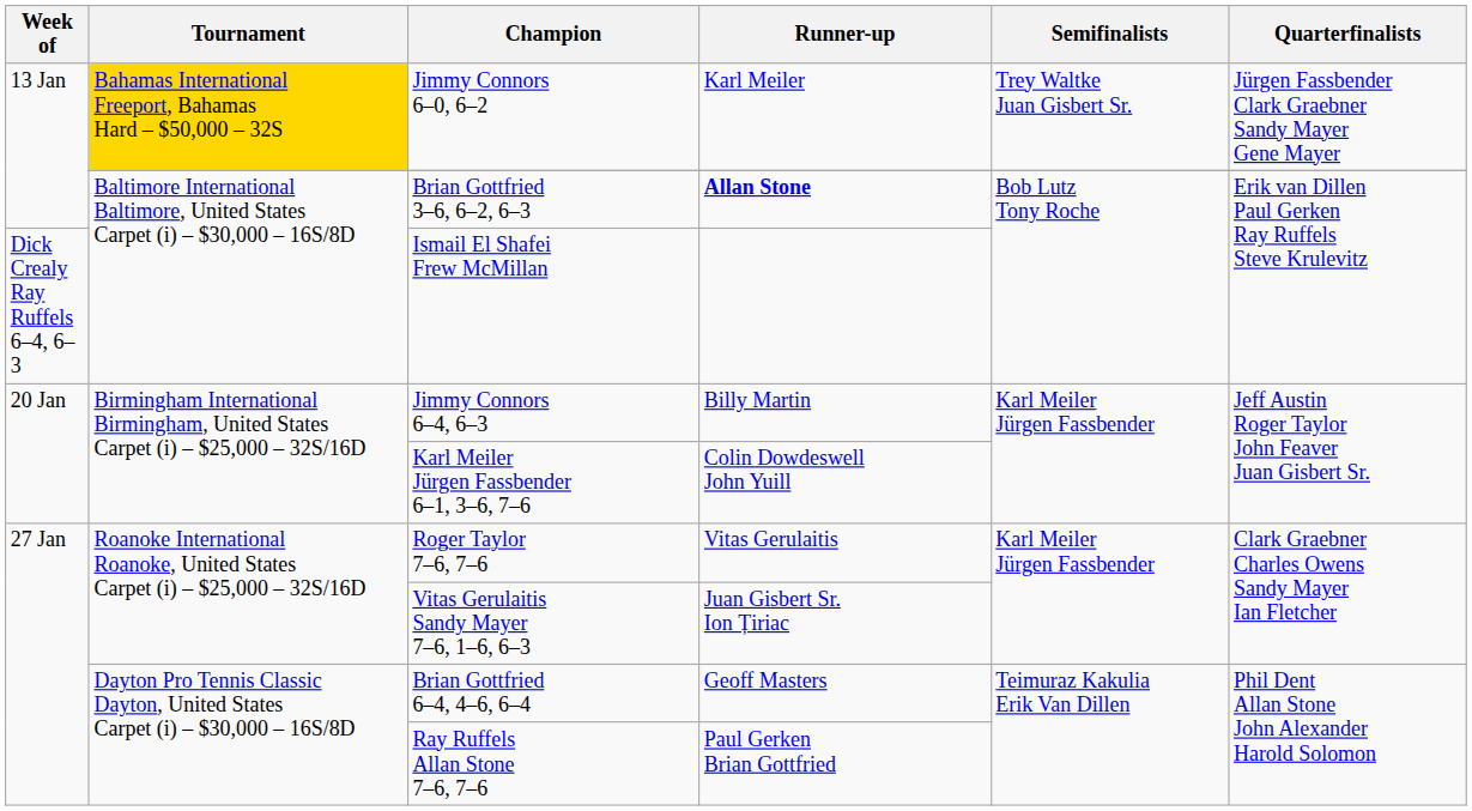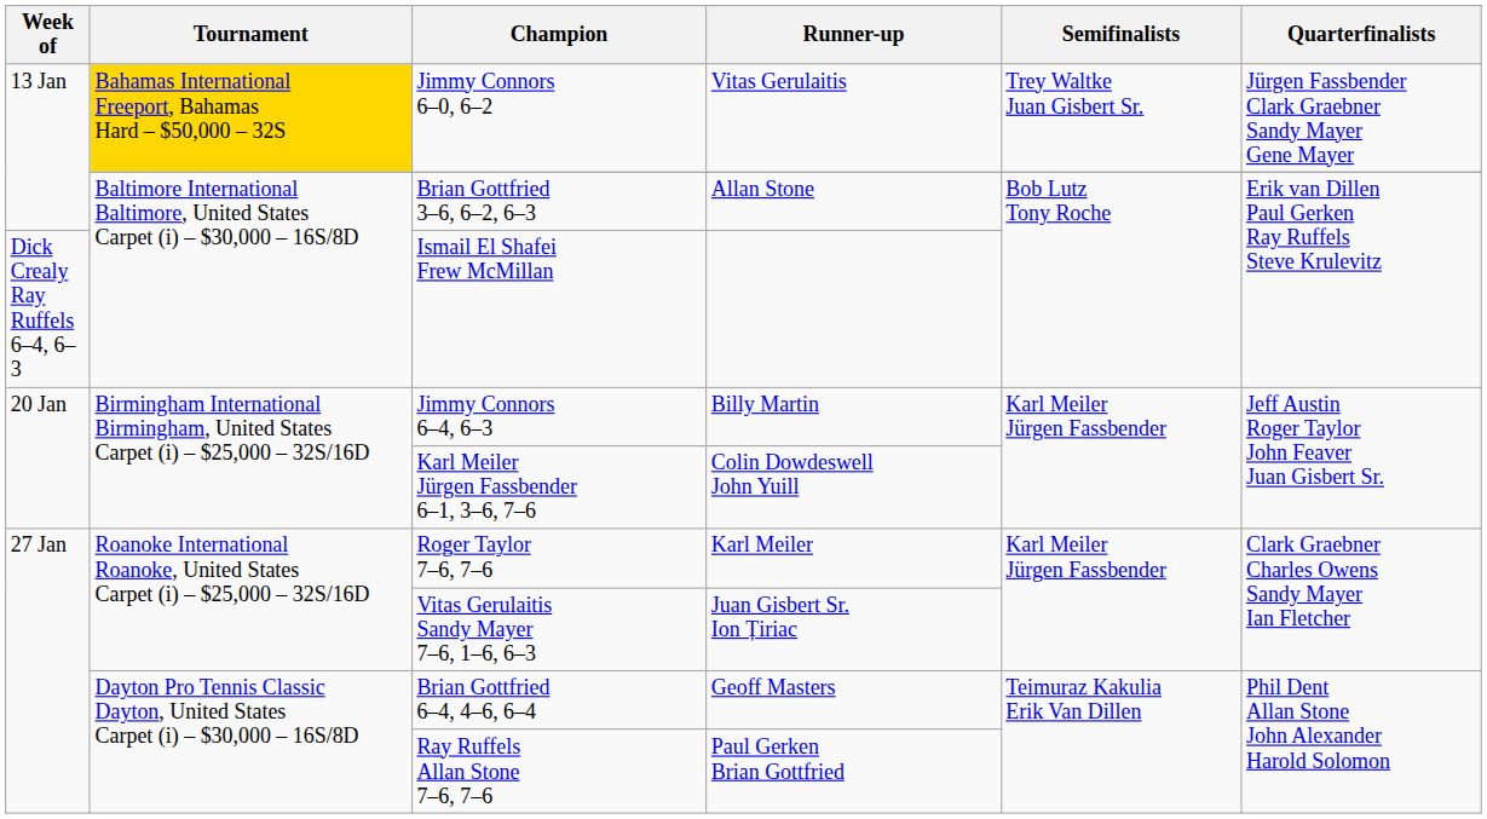 <table class="wikitable">
 <tr>
 <th style="width:55px;">Week of</th>
 <th style="width:230px;">Tournament</th>
 <th style="width:210px;">Champion</th>
 <th style="width:210px;">Runner-up</th>
 <th style="width:170px;">Semifinalists</th>
 <th style="width:170px;">Quarterfinalists</th>
 </tr>
 <tr valign=top>
 <td rowspan=3>13 Jan</td>
 <td style="background: gold;"><a href='#'>Bahamas International</a><br> <a href='#'>Freeport</a>, Bahamas <br> Hard – $50,000 – 32S</td>
 <td> <a href='#'>Jimmy Connors</a> <br> 6–0, 6–2</td>
-<td> <a href='#'>Karl Meiler</a></td>
+<td> <a href='#'>Vitas Gerulaitis</a></td>
 <td> <a href='#'>Trey Waltke</a> <br>  <a href='#'>Juan Gisbert Sr.</a></td>
 <td> <a href='#'>Jürgen Fassbender</a> <br>  <a href='#'>Clark Graebner</a> <br>  <a href='#'>Sandy Mayer</a> <br>  <a href='#'>Gene Mayer</a></td>
 </tr>
 <tr valign=top>
 </tr>
 <tr valign=top>
 <td rowspan=2><a href='#'>Baltimore International</a> <br> <a href='#'>Baltimore</a>, United States <br> Carpet (i) – $30,000 – 16S/8D</td>
 <td> <a href='#'>Brian Gottfried</a> <br> 3–6, 6–2, 6–3</td>
-<td><strong> <a href='#'>Allan Stone</a></strong></td>
+<td> <a href='#'>Allan Stone</a></td>
 <td rowspan=2> <a href='#'>Bob Lutz</a> <br>  <a href='#'>Tony Roche</a></td>
 <td rowspan=2> <a href='#'>Erik van Dillen</a> <br>  <a href='#'>Paul Gerken</a> <br>  <a href='#'>Ray Ruffels</a> <br>  <a href='#'>Steve Krulevitz</a></td>
 </tr>
 <tr valign=top>
 <td> <a href='#'>Dick Crealy</a> <br>  <a href='#'>Ray Ruffels</a> <br> 6–4, 6–3</td>
 <td> <a href='#'>Ismail El Shafei</a> <br>  <a href='#'>Frew McMillan</a></td>
 </tr>
 <tr valign=top>
 <td rowspan=2>20 Jan</td>
 <td rowspan=2><a href='#'>Birmingham International</a> <br> <a href='#'>Birmingham</a>, United States <br> Carpet (i) – $25,000 – 32S/16D</td>
 <td> <a href='#'>Jimmy Connors</a> <br> 6–4, 6–3</td>
 <td> <a href='#'>Billy Martin</a></td>
 <td rowspan=2> <a href='#'>Karl Meiler</a> <br>  <a href='#'>Jürgen Fassbender</a></td>
 <td rowspan=2> <a href='#'>Jeff Austin</a> <br>  <a href='#'>Roger Taylor</a> <br>  <a href='#'>John Feaver</a> <br>  <a href='#'>Juan Gisbert Sr.</a></td>
 </tr>
 <tr valign=top>
 <td> <a href='#'>Karl Meiler</a> <br>  <a href='#'>Jürgen Fassbender</a> <br> 6–1, 3–6, 7–6</td>
 <td> <a href='#'>Colin Dowdeswell</a> <br>  <a href='#'>John Yuill</a></td>
 </tr>
 <tr valign=top>
 <td rowspan=4>27 Jan</td>
 <td rowspan=2><a href='#'>Roanoke International</a><br> <a href='#'>Roanoke</a>, United States <br> Carpet (i) – $25,000 – 32S/16D</td>
 <td> <a href='#'>Roger Taylor</a> <br> 7–6, 7–6</td>
-<td> <a href='#'>Vitas Gerulaitis</a></td>
+<td> <a href='#'>Karl Meiler</a></td>
 <td rowspan=2> <a href='#'>Karl Meiler</a> <br>  <a href='#'>Jürgen Fassbender</a></td>
 <td rowspan=2> <a href='#'>Clark Graebner</a> <br>  <a href='#'>Charles Owens</a> <br>  <a href='#'>Sandy Mayer</a> <br>  <a href='#'>Ian Fletcher</a></td>
 </tr>
 <tr valign=top>
 <td> <a href='#'>Vitas Gerulaitis</a> <br>  <a href='#'>Sandy Mayer</a> <br> 7–6, 1–6, 6–3</td>
 <td> <a href='#'>Juan Gisbert Sr.</a> <br>  <a href='#'>Ion Țiriac</a></td>
 </tr>
 <tr valign=top>
 <td rowspan=2><a href='#'>Dayton Pro Tennis Classic</a> <br> <a href='#'>Dayton</a>, United States <br> Carpet (i) – $30,000 – 16S/8D</td>
 <td> <a href='#'>Brian Gottfried</a> <br> 6–4, 4–6, 6–4</td>
 <td> <a href='#'>Geoff Masters</a></td>
 <td rowspan=2> <a href='#'>Teimuraz Kakulia</a> <br>  <a href='#'>Erik Van Dillen</a></td>
 <td rowspan=2> <a href='#'>Phil Dent</a> <br>  <a href='#'>Allan Stone</a> <br>  <a href='#'>John Alexander</a> <br>  <a href='#'>Harold Solomon</a></td>
 </tr>
 <tr valign=top>
 <td> <a href='#'>Ray Ruffels</a>  <br>  <a href='#'>Allan Stone</a> <br> 7–6, 7–6</td>
 <td> <a href='#'>Paul Gerken</a> <br>  <a href='#'>Brian Gottfried</a></td>
 </tr>
 </table>
